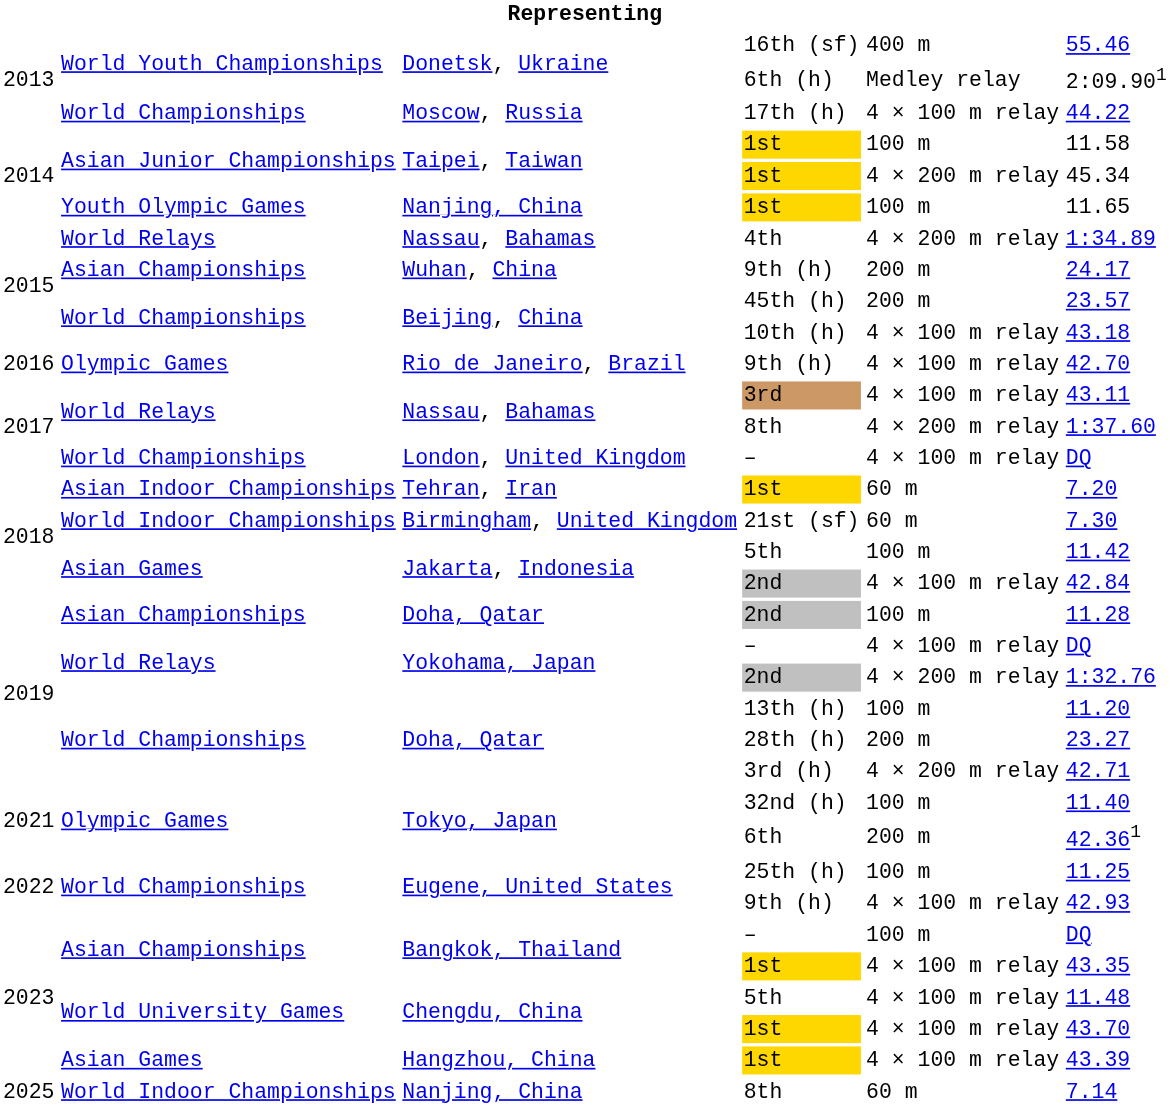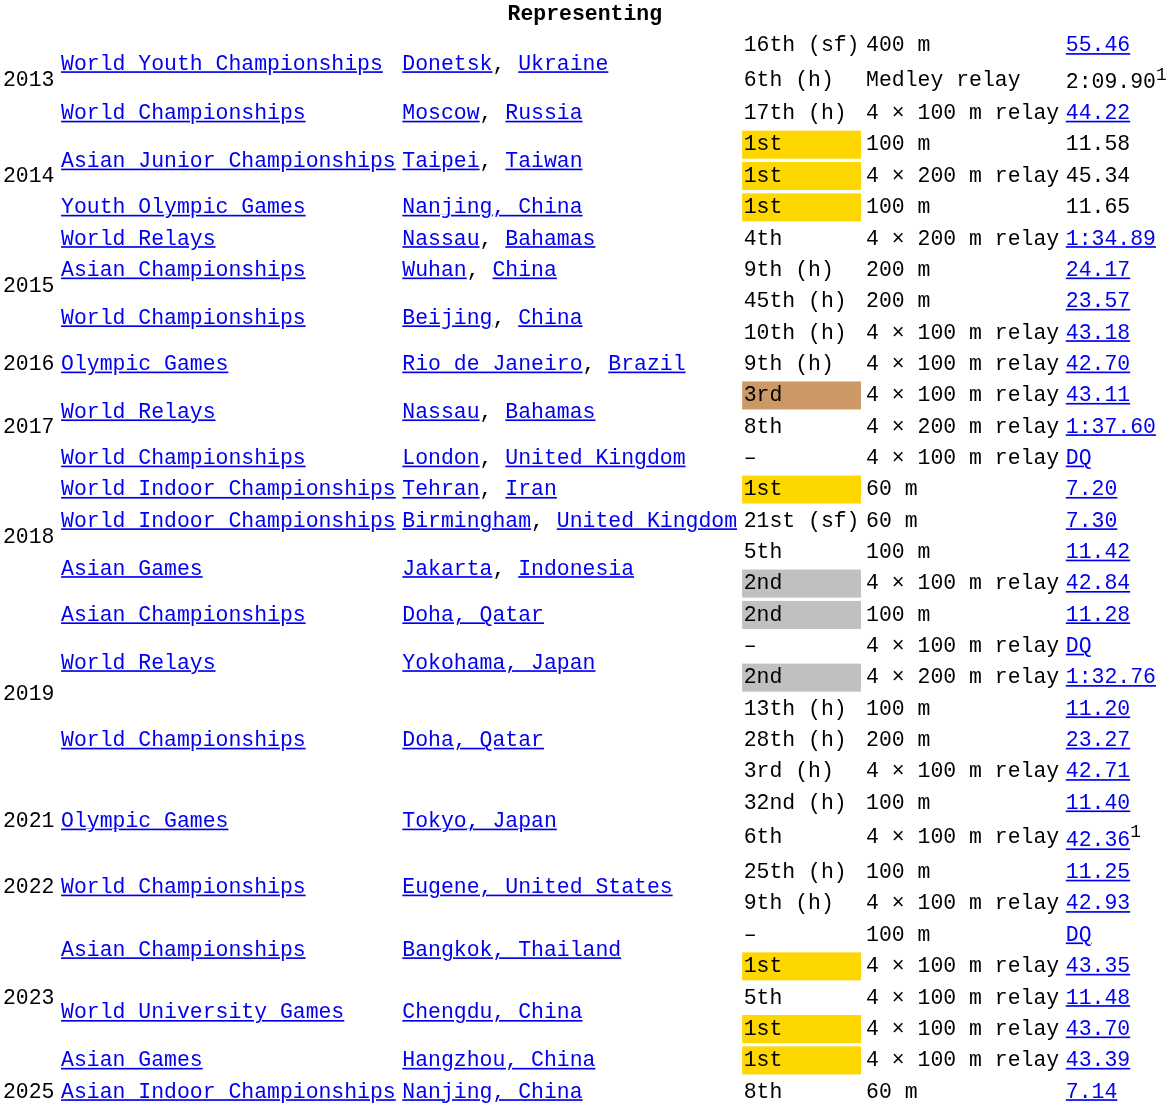 <table>
 <tr>
 <th colspan="6">Representing </th>
 </tr>
 <tr>
 <td rowspan=3>2013</td>
 <td rowspan=2><a href='#'>World Youth Championships</a></td>
 <td rowspan=2><a href='#'>Donetsk</a>, <a href='#'>Ukraine</a></td>
 <td>16th (sf)</td>
 <td>400 m</td>
 <td><a href='#'>55.46</a></td>
 </tr>
 <tr>
 <td>6th (h)</td>
 <td>Medley relay</td>
 <td>2:09.90<sup>1</sup></td>
 </tr>
 <tr>
 <td><a href='#'>World Championships</a></td>
 <td><a href='#'>Moscow</a>, <a href='#'>Russia</a></td>
 <td>17th (h)</td>
 <td>4 × 100 m relay</td>
 <td><a href='#'>44.22</a></td>
 </tr>
 <tr>
 <td rowspan=3>2014</td>
 <td rowspan=2><a href='#'>Asian Junior Championships</a></td>
 <td rowspan=2><a href='#'>Taipei</a>, <a href='#'>Taiwan</a></td>
 <td bgcolor=gold>1st</td>
 <td>100 m</td>
 <td>11.58</td>
 </tr>
 <tr>
 <td bgcolor=gold>1st</td>
 <td>4 × 200 m relay</td>
 <td>45.34</td>
 </tr>
 <tr>
 <td><a href='#'>Youth Olympic Games</a></td>
 <td><a href='#'>Nanjing, China</a></td>
 <td bgcolor=gold>1st</td>
 <td>100 m</td>
 <td>11.65</td>
 </tr>
 <tr>
 <td rowspan=4>2015</td>
 <td><a href='#'>World Relays</a></td>
 <td><a href='#'>Nassau</a>, <a href='#'>Bahamas</a></td>
 <td>4th</td>
 <td>4 × 200 m relay</td>
 <td><a href='#'>1:34.89</a></td>
 </tr>
 <tr>
 <td><a href='#'>Asian Championships</a></td>
 <td><a href='#'>Wuhan</a>, <a href='#'>China</a></td>
 <td>9th (h)</td>
 <td>200 m</td>
 <td><a href='#'>24.17</a></td>
 </tr>
 <tr>
 <td rowspan=2><a href='#'>World Championships</a></td>
 <td rowspan=2><a href='#'>Beijing</a>, <a href='#'>China</a></td>
 <td>45th (h)</td>
 <td>200 m</td>
 <td><a href='#'>23.57</a></td>
 </tr>
 <tr>
 <td>10th (h)</td>
 <td>4 × 100 m relay</td>
 <td><a href='#'>43.18</a></td>
 </tr>
 <tr>
 <td>2016</td>
 <td><a href='#'>Olympic Games</a></td>
 <td><a href='#'>Rio de Janeiro</a>, <a href='#'>Brazil</a></td>
 <td>9th (h)</td>
 <td>4 × 100 m relay</td>
 <td><a href='#'>42.70</a></td>
 </tr>
 <tr>
 <td rowspan=3>2017</td>
 <td rowspan=2><a href='#'>World Relays</a></td>
 <td rowspan=2><a href='#'>Nassau</a>, <a href='#'>Bahamas</a></td>
 <td bgcolor=cc9966>3rd</td>
 <td>4 × 100 m relay</td>
 <td><a href='#'>43.11</a></td>
 </tr>
 <tr>
 <td>8th</td>
 <td>4 × 200 m relay</td>
 <td><a href='#'>1:37.60</a></td>
 </tr>
 <tr>
 <td><a href='#'>World Championships</a></td>
 <td><a href='#'>London</a>, <a href='#'>United Kingdom</a></td>
 <td>–</td>
 <td>4 × 100 m relay</td>
 <td><a href='#'>DQ</a></td>
 </tr>
 <tr>
 <td rowspan=4>2018</td>
-<td><a href='#'>Asian Indoor Championships</a></td>
+<td><a href='#'>World Indoor Championships</a></td>
 <td><a href='#'>Tehran</a>, <a href='#'>Iran</a></td>
 <td bgcolor=gold>1st</td>
 <td>60 m</td>
 <td><a href='#'>7.20</a></td>
 </tr>
 <tr>
 <td><a href='#'>World Indoor Championships</a></td>
 <td><a href='#'>Birmingham</a>, <a href='#'>United Kingdom</a></td>
 <td>21st (sf)</td>
 <td>60 m</td>
 <td><a href='#'>7.30</a></td>
 </tr>
 <tr>
 <td rowspan=2><a href='#'>Asian Games</a></td>
 <td rowspan=2><a href='#'>Jakarta</a>, <a href='#'>Indonesia</a></td>
 <td>5th</td>
 <td>100 m</td>
 <td><a href='#'>11.42</a></td>
 </tr>
 <tr>
 <td bgcolor=silver>2nd</td>
 <td>4 × 100 m relay</td>
 <td><a href='#'>42.84</a></td>
 </tr>
 <tr>
 <td rowspan=6>2019</td>
 <td><a href='#'>Asian Championships</a></td>
 <td><a href='#'>Doha, Qatar</a></td>
 <td bgcolor=silver>2nd</td>
 <td>100 m</td>
 <td><a href='#'>11.28</a></td>
 </tr>
 <tr>
 <td rowspan=2><a href='#'>World Relays</a></td>
 <td rowspan=2><a href='#'>Yokohama, Japan</a></td>
 <td>–</td>
 <td>4 × 100 m relay</td>
 <td><a href='#'>DQ</a></td>
 </tr>
 <tr>
 <td bgcolor=silver>2nd</td>
 <td>4 × 200 m relay</td>
 <td><a href='#'>1:32.76</a></td>
 </tr>
 <tr>
 <td rowspan=3><a href='#'>World Championships</a></td>
 <td rowspan=3><a href='#'>Doha, Qatar</a></td>
 <td>13th (h)</td>
 <td>100 m</td>
 <td><a href='#'>11.20</a></td>
 </tr>
 <tr>
 <td>28th (h)</td>
 <td>200 m</td>
 <td><a href='#'>23.27</a></td>
 </tr>
 <tr>
 <td>3rd (h)</td>
-<td>4 × 200 m relay</td>
+<td>4 × 100 m relay</td>
 <td><a href='#'>42.71</a></td>
 </tr>
 <tr>
 <td rowspan=2>2021</td>
 <td rowspan=2><a href='#'>Olympic Games</a></td>
 <td rowspan=2><a href='#'>Tokyo, Japan</a></td>
 <td>32nd (h)</td>
 <td>100 m</td>
 <td><a href='#'>11.40</a></td>
 </tr>
 <tr>
 <td>6th</td>
-<td>200 m</td>
+<td>4 × 100 m relay</td>
 <td><a href='#'>42.36</a><sup>1</sup></td>
 </tr>
 <tr>
 <td rowspan=2>2022</td>
 <td rowspan=2><a href='#'>World Championships</a></td>
 <td rowspan=2><a href='#'>Eugene, United States</a></td>
 <td>25th (h)</td>
 <td>100 m</td>
 <td><a href='#'>11.25</a></td>
 </tr>
 <tr>
 <td>9th (h)</td>
 <td>4 × 100 m relay</td>
 <td><a href='#'>42.93</a></td>
 </tr>
 <tr>
 <td rowspan=5>2023</td>
 <td rowspan=2><a href='#'>Asian Championships</a></td>
 <td rowspan=2><a href='#'>Bangkok, Thailand</a></td>
 <td>–</td>
 <td>100 m</td>
 <td><a href='#'>DQ</a></td>
 </tr>
 <tr>
 <td bgcolor=gold>1st</td>
 <td>4 × 100 m relay</td>
 <td><a href='#'>43.35</a></td>
 </tr>
 <tr>
 <td rowspan=2><a href='#'>World University Games</a></td>
 <td rowspan=2><a href='#'>Chengdu, China</a></td>
 <td>5th</td>
 <td>4 × 100 m relay</td>
 <td><a href='#'>11.48</a></td>
 </tr>
 <tr>
 <td bgcolor=gold>1st</td>
 <td>4 × 100 m relay</td>
 <td><a href='#'>43.70</a></td>
 </tr>
 <tr>
 <td><a href='#'>Asian Games</a></td>
 <td><a href='#'>Hangzhou, China</a></td>
 <td bgcolor=gold>1st</td>
 <td>4 × 100 m relay</td>
 <td><a href='#'>43.39</a></td>
 </tr>
 <tr>
 <td>2025</td>
-<td><a href='#'>World Indoor Championships</a></td>
+<td><a href='#'>Asian Indoor Championships</a></td>
 <td><a href='#'>Nanjing, China</a></td>
 <td>8th</td>
 <td>60 m</td>
 <td><a href='#'>7.14</a></td>
 </tr>
 </table>
